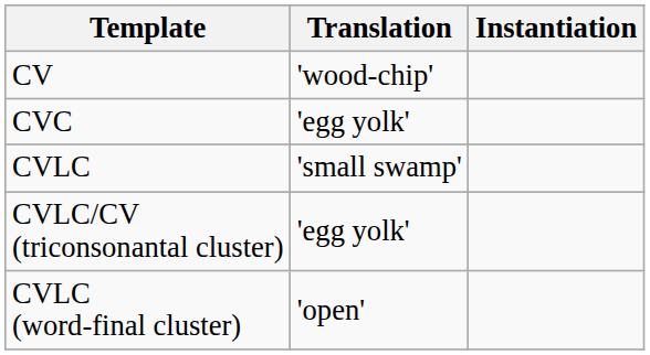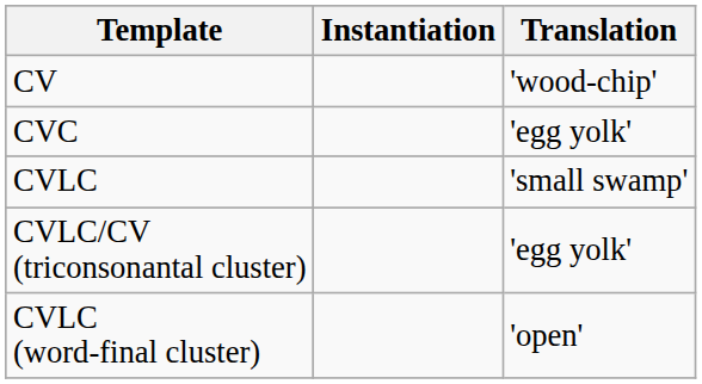 <table class="wikitable">
 <tr>
 <th>Template</th>
+<th>Instantiation</th>
 <th>Translation</th>
-<th>Instantiation</th>
 </tr>
 <tr>
 <td>CV</td>
+<td></td>
 <td>'wood-chip'</td>
-<td></td>
 </tr>
 <tr>
 <td>CVC</td>
+<td></td>
 <td>'egg yolk'</td>
-<td></td>
 </tr>
 <tr>
 <td>CVLC</td>
+<td></td>
 <td>'small swamp'</td>
-<td></td>
 </tr>
 <tr>
 <td>CVLC/CV<br>(triconsonantal cluster)</td>
+<td></td>
 <td>'egg yolk'</td>
-<td></td>
 </tr>
 <tr>
 <td>CVLC<br>(word-final cluster)</td>
+<td></td>
 <td>'open'</td>
-<td></td>
 </tr>
 </table>
